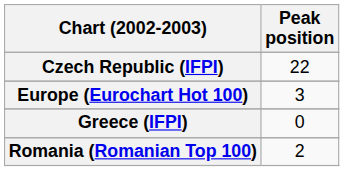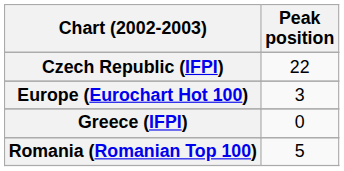 <table class="wikitable sortable plainrowheaders">
 <tr>
 <th>Chart (2002-2003)</th>
 <th>Peak<br>position</th>
 </tr>
 <tr>
 </tr>
 <tr>
 </tr>
 <tr>
 </tr>
 <tr>
 </tr>
 <tr>
 </tr>
 <tr>
 <th scope="row">Czech Republic (<a href='#'>IFPI</a>)</th>
 <td align="center">22</td>
 </tr>
 <tr>
 </tr>
 <tr>
 <th scope="row">Europe (<a href='#'>Eurochart Hot 100</a>)</th>
 <td align="center">3</td>
 </tr>
 <tr>
 </tr>
 <tr>
 </tr>
 <tr>
 </tr>
 <tr>
 <th scope="row">Greece (<a href='#'>IFPI</a>)</th>
 <td style="text-align:center;">0</td>
 </tr>
 <tr>
 </tr>
 <tr>
 </tr>
 <tr>
 </tr>
 <tr>
 </tr>
 <tr>
 </tr>
 <tr>
 </tr>
 <tr>
 </tr>
 <tr>
 <th scope="row">Romania (<a href='#'>Romanian Top 100</a>)</th>
-<td style="text-align:center;">2</td>
+<td style="text-align:center;">5</td>
 </tr>
 <tr>
 </tr>
 <tr>
 </tr>
 <tr>
 </tr>
 <tr>
 </tr>
 <tr>
 </tr>
 <tr>
 </tr>
 <tr>
 </tr>
 <tr>
 </tr>
 <tr>
 </tr>
 <tr>
 </tr>
 <tr>
 </tr>
 </table>
